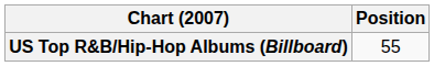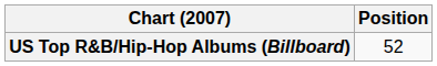 <table class="wikitable plainrowheaders" style="text-align:center">
 <tr>
 <th scope="col">Chart (2007)</th>
 <th scope="col">Position</th>
 </tr>
 <tr>
 <th scope="row">US Top R&B/Hip-Hop Albums (<em>Billboard</em>)</th>
-<td>55</td>
+<td>52</td>
 </tr>
 </table>
